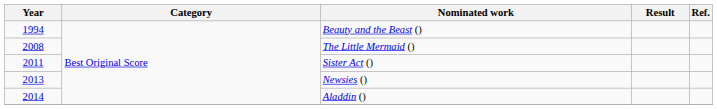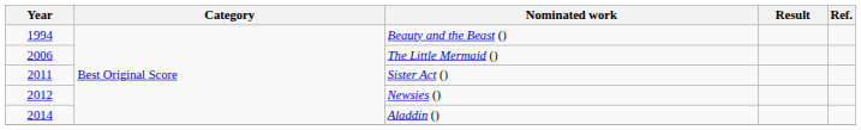 <table class=wikitable>
 <tr>
 <th scope="col" style="width:5em;">Year</th>
 <th scope="col" style="width:24em;">Category</th>
 <th scope="col" style="width:29em;">Nominated work</th>
 <th scope="col" style="width:5em;">Result</th>
 <th>Ref.</th>
 </tr>
 <tr>
 <td style="text-align:center;"><a href='#'>1994</a></td>
 <td rowspan="5"><a href='#'>Best Original Score</a></td>
 <td><em><a href='#'>Beauty and the Beast</a></em> ()</td>
 <td></td>
 <td></td>
 </tr>
 <tr>
-<td style="text-align:center;"><a href='#'>2008</a></td>
+<td style="text-align:center;"><a href='#'>2006</a></td>
 <td><em><a href='#'>The Little Mermaid</a></em> ()</td>
 <td></td>
 <td></td>
 </tr>
 <tr>
 <td style="text-align:center;"><a href='#'>2011</a></td>
 <td><em><a href='#'>Sister Act</a></em> ()</td>
 <td></td>
 <td></td>
 </tr>
 <tr>
-<td style="text-align:center;"><a href='#'>2013</a></td>
+<td style="text-align:center;"><a href='#'>2012</a></td>
 <td><em><a href='#'>Newsies</a></em> ()</td>
 <td></td>
 <td></td>
 </tr>
 <tr>
 <td style="text-align:center;"><a href='#'>2014</a></td>
 <td><em><a href='#'>Aladdin</a></em> ()</td>
 <td></td>
 <td></td>
 </tr>
 <tr>
 </tr>
 </table>
